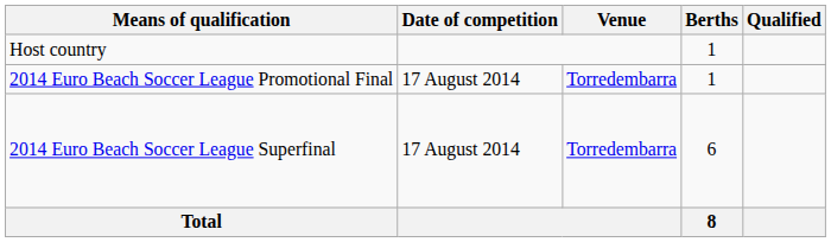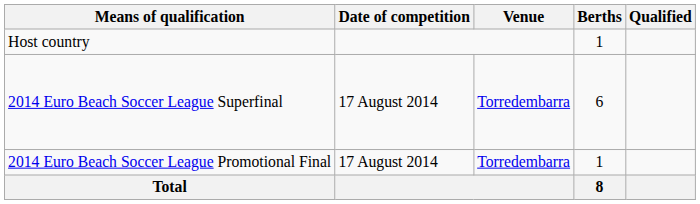 <table class="wikitable">
 <tr>
 <th>Means of qualification</th>
 <th>Date of competition</th>
 <th>Venue</th>
 <th>Berths</th>
 <th>Qualified</th>
 </tr>
 <tr>
 <td>Host country</td>
 <td colspan=2>  </td>
 <td align=center>1</td>
 <td></td>
 </tr>
 <tr>
+<td><a href='#'>2014 Euro Beach Soccer League</a> Superfinal</td>
+<td>17 August 2014</td>
+<td> <a href='#'>Torredembarra</a></td>
+<td align=center>6</td>
+<td><br><br><br><br><br></td>
+</tr>
+<tr>
 <td><a href='#'>2014 Euro Beach Soccer League</a> Promotional Final</td>
 <td>17 August 2014</td>
 <td> <a href='#'>Torredembarra</a></td>
 <td align=center>1</td>
 <td></td>
-</tr>
-<tr>
-<td><a href='#'>2014 Euro Beach Soccer League</a> Superfinal</td>
-<td>17 August 2014</td>
-<td> <a href='#'>Torredembarra</a></td>
-<td align=center>6</td>
-<td><br><br><br><br><br></td>
 </tr>
 <tr>
 <th>Total</th>
 <th colspan=2> </th>
 <th>8</th>
 <th></th>
 </tr>
 </table>
